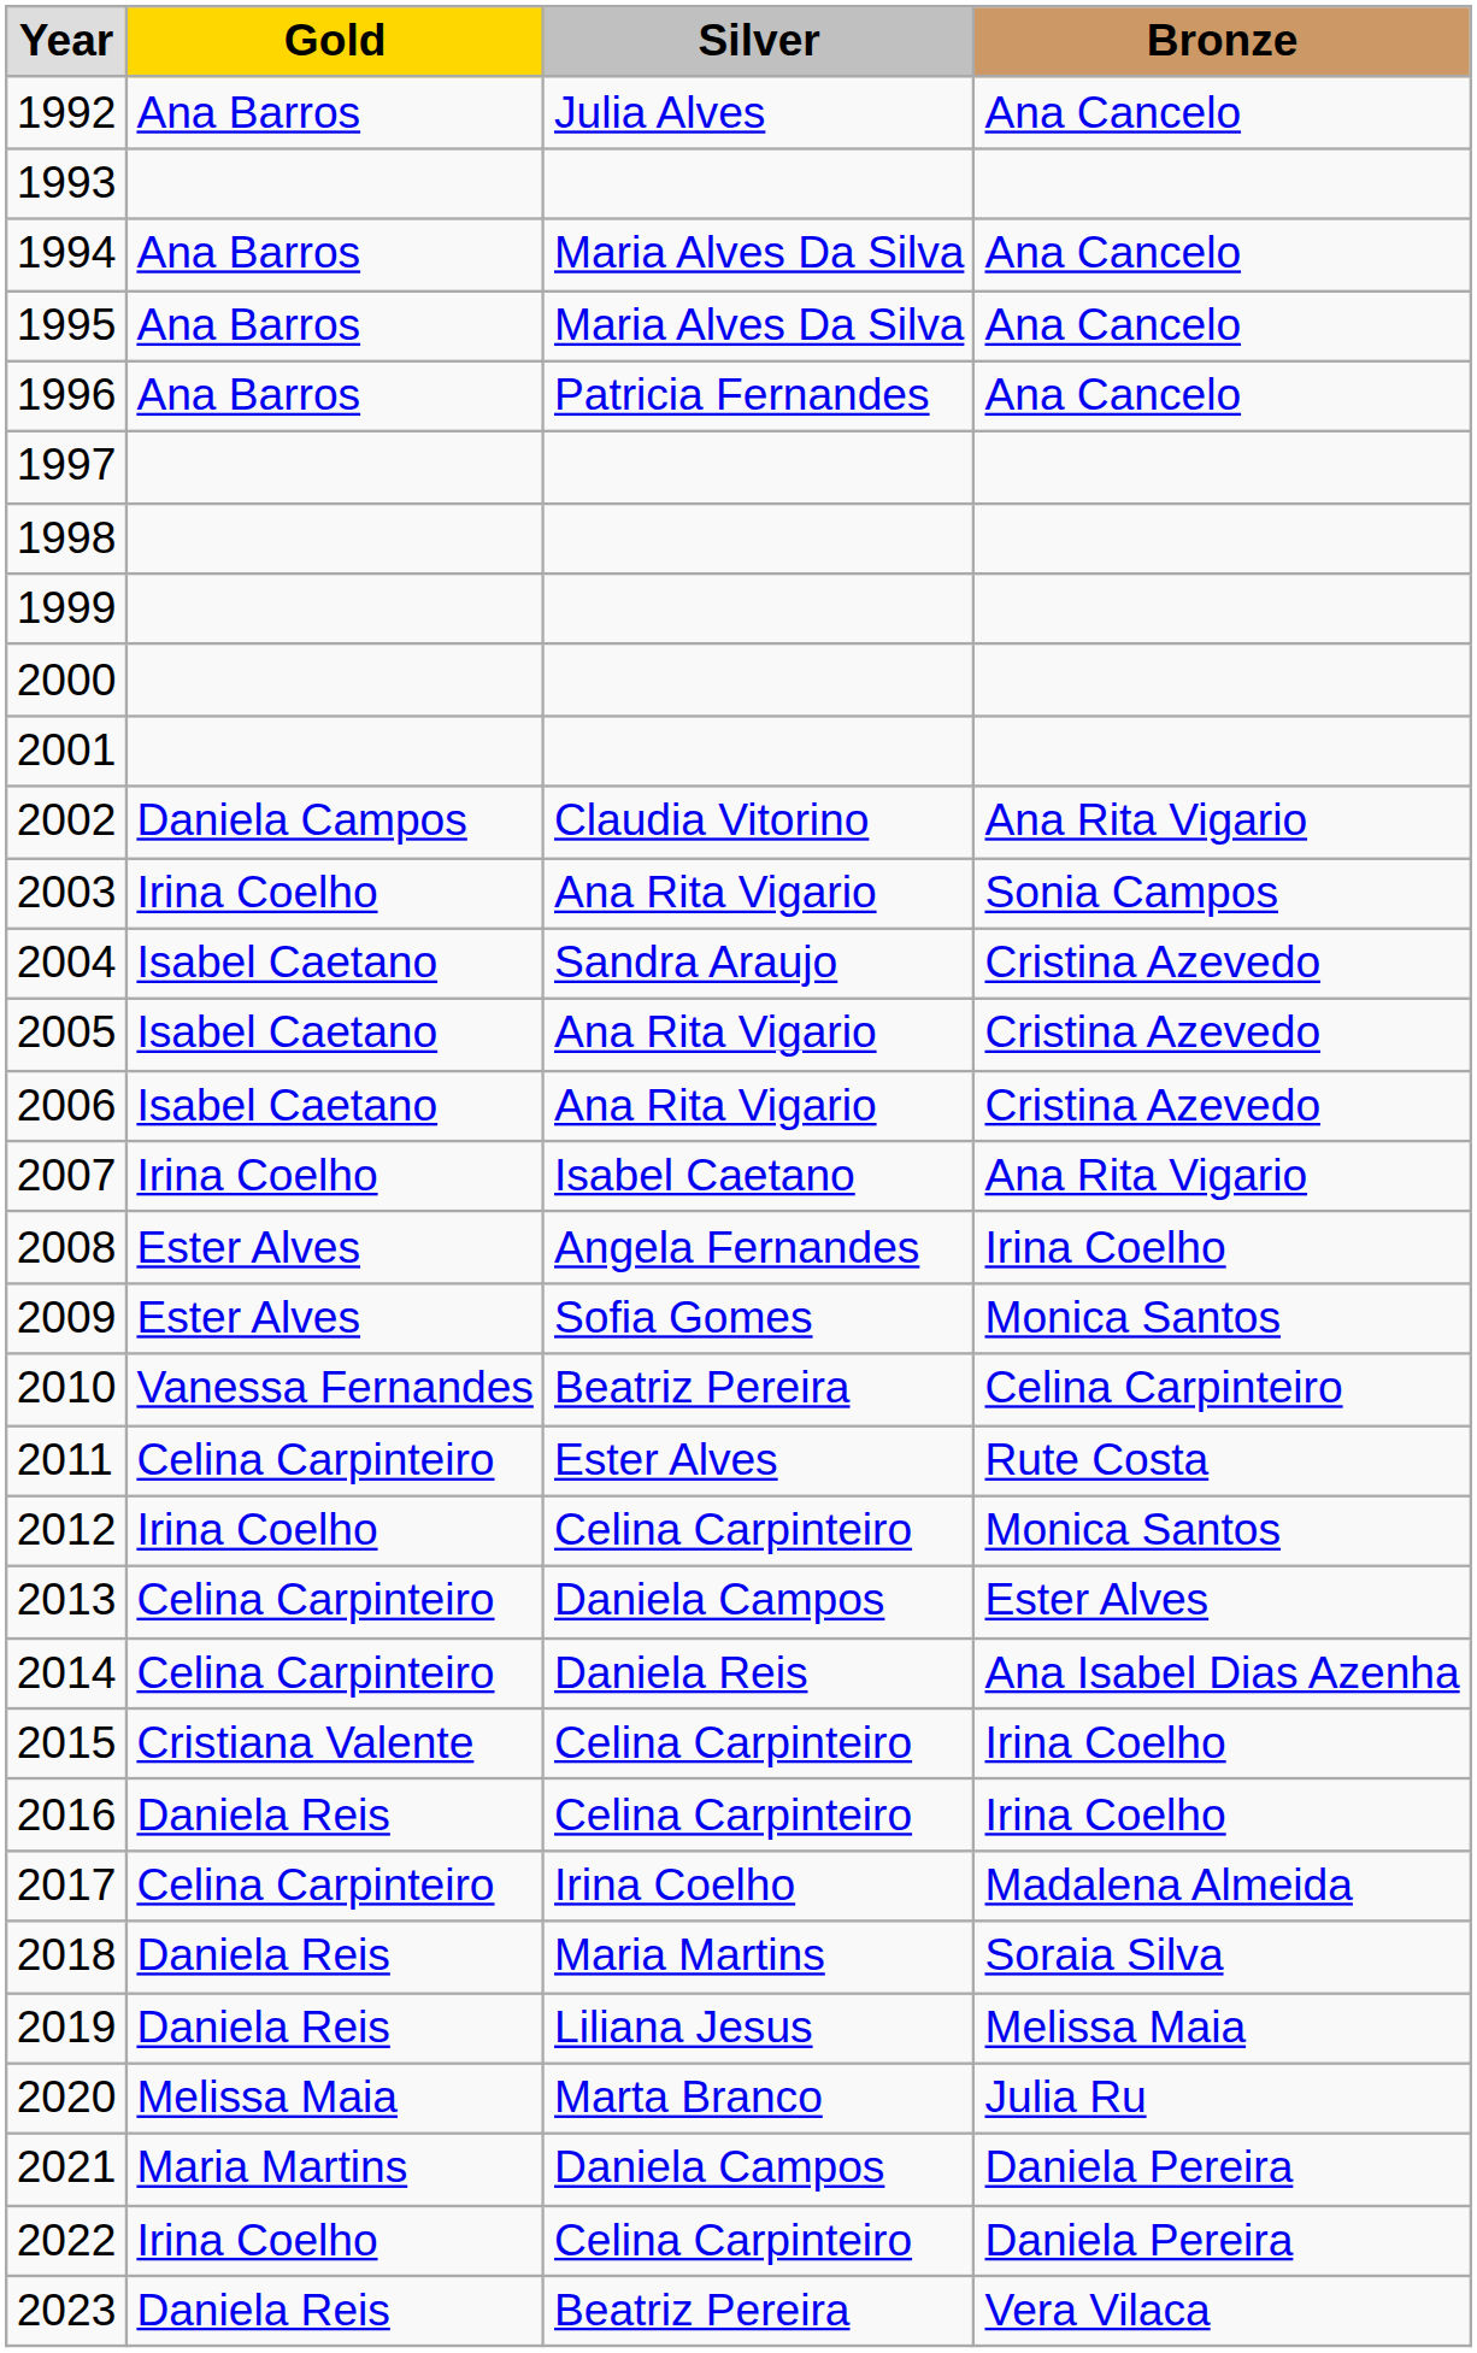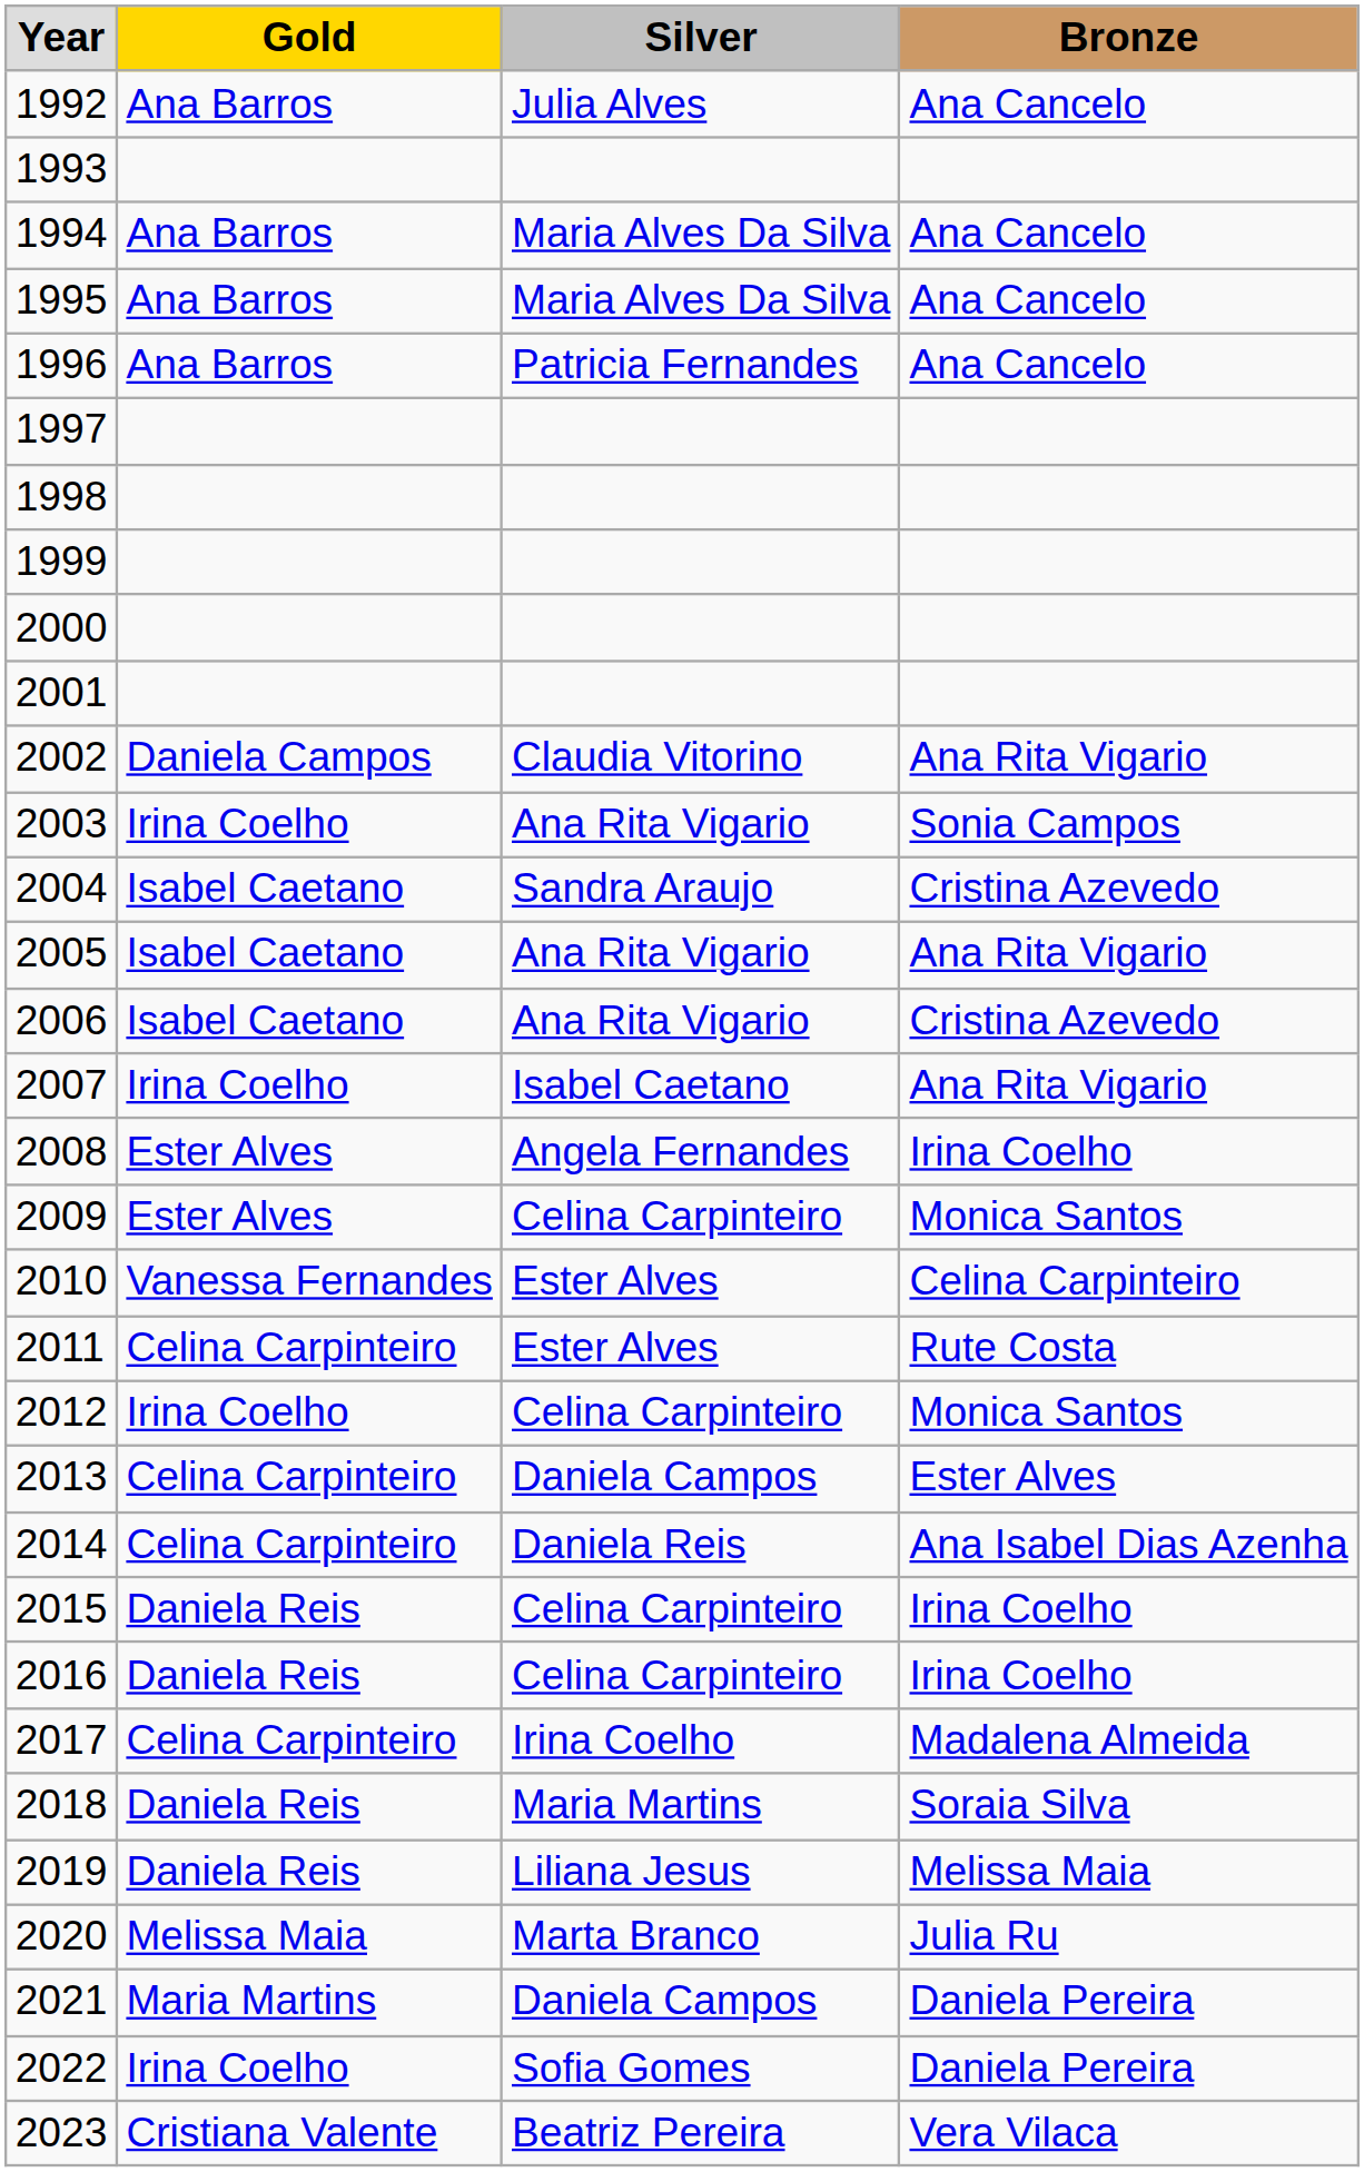 <table class="wikitable" style="text-align:left;">
 <tr style="text-align:center; background:#e4e4e4; font-weight:bold;">
 <td style="background:#ddd; ">Year</td>
 <td style="background:gold; ">Gold</td>
 <td style="background:silver; ">Silver</td>
 <td style="background:#c96; ">Bronze</td>
 </tr>
 <tr>
 <td>1992</td>
 <td><a href='#'>Ana Barros</a></td>
 <td><a href='#'>Julia Alves</a></td>
 <td><a href='#'>Ana Cancelo</a></td>
 </tr>
 <tr>
 <td>1993</td>
 <td></td>
 <td></td>
 <td></td>
 </tr>
 <tr>
 <td>1994</td>
 <td><a href='#'>Ana Barros</a></td>
 <td><a href='#'>Maria Alves Da Silva</a></td>
 <td><a href='#'>Ana Cancelo</a></td>
 </tr>
 <tr>
 <td>1995</td>
 <td><a href='#'>Ana Barros</a></td>
 <td><a href='#'>Maria Alves Da Silva</a></td>
 <td><a href='#'>Ana Cancelo</a></td>
 </tr>
 <tr>
 <td>1996</td>
 <td><a href='#'>Ana Barros</a></td>
 <td><a href='#'>Patricia Fernandes</a></td>
 <td><a href='#'>Ana Cancelo</a></td>
 </tr>
 <tr>
 <td>1997</td>
 <td></td>
 <td></td>
 <td></td>
 </tr>
 <tr>
 <td>1998</td>
 <td></td>
 <td></td>
 <td></td>
 </tr>
 <tr>
 <td>1999</td>
 <td></td>
 <td></td>
 <td></td>
 </tr>
 <tr>
 <td>2000</td>
 <td></td>
 <td></td>
 <td></td>
 </tr>
 <tr>
 <td>2001</td>
 <td></td>
 <td></td>
 <td></td>
 </tr>
 <tr>
 <td>2002</td>
 <td><a href='#'>Daniela Campos</a></td>
 <td><a href='#'>Claudia Vitorino</a></td>
 <td><a href='#'>Ana Rita Vigario</a></td>
 </tr>
 <tr>
 <td>2003</td>
 <td><a href='#'>Irina Coelho</a></td>
 <td><a href='#'>Ana Rita Vigario</a></td>
 <td><a href='#'>Sonia Campos</a></td>
 </tr>
 <tr>
 <td>2004</td>
 <td><a href='#'>Isabel Caetano</a></td>
 <td><a href='#'>Sandra Araujo</a></td>
 <td><a href='#'>Cristina Azevedo</a></td>
 </tr>
 <tr>
 <td>2005</td>
 <td><a href='#'>Isabel Caetano</a></td>
 <td><a href='#'>Ana Rita Vigario</a></td>
-<td><a href='#'>Cristina Azevedo</a></td>
+<td><a href='#'>Ana Rita Vigario</a></td>
 </tr>
 <tr>
 <td>2006</td>
 <td><a href='#'>Isabel Caetano</a></td>
 <td><a href='#'>Ana Rita Vigario</a></td>
 <td><a href='#'>Cristina Azevedo</a></td>
 </tr>
 <tr>
 <td>2007</td>
 <td><a href='#'>Irina Coelho</a></td>
 <td><a href='#'>Isabel Caetano</a></td>
 <td><a href='#'>Ana Rita Vigario</a></td>
 </tr>
 <tr>
 <td>2008</td>
 <td><a href='#'>Ester Alves</a></td>
 <td><a href='#'>Angela Fernandes</a></td>
 <td><a href='#'>Irina Coelho</a></td>
 </tr>
 <tr>
 <td>2009</td>
 <td><a href='#'>Ester Alves</a></td>
-<td><a href='#'>Sofia Gomes</a></td>
+<td><a href='#'>Celina Carpinteiro</a></td>
 <td><a href='#'>Monica Santos</a></td>
 </tr>
 <tr>
 <td>2010</td>
 <td><a href='#'>Vanessa Fernandes</a></td>
-<td><a href='#'>Beatriz Pereira</a></td>
+<td><a href='#'>Ester Alves</a></td>
 <td><a href='#'>Celina Carpinteiro</a></td>
 </tr>
 <tr>
 <td>2011</td>
 <td><a href='#'>Celina Carpinteiro</a></td>
 <td><a href='#'>Ester Alves</a></td>
 <td><a href='#'>Rute Costa</a></td>
 </tr>
 <tr>
 <td>2012</td>
 <td><a href='#'>Irina Coelho</a></td>
 <td><a href='#'>Celina Carpinteiro</a></td>
 <td><a href='#'>Monica Santos</a></td>
 </tr>
 <tr>
 <td>2013</td>
 <td><a href='#'>Celina Carpinteiro</a></td>
 <td><a href='#'>Daniela Campos</a></td>
 <td><a href='#'>Ester Alves</a></td>
 </tr>
 <tr>
 <td>2014</td>
 <td><a href='#'>Celina Carpinteiro</a></td>
 <td><a href='#'>Daniela Reis</a></td>
 <td><a href='#'>Ana Isabel Dias Azenha</a></td>
 </tr>
 <tr>
 <td>2015</td>
-<td><a href='#'>Cristiana Valente</a></td>
+<td><a href='#'>Daniela Reis</a></td>
 <td><a href='#'>Celina Carpinteiro</a></td>
 <td><a href='#'>Irina Coelho</a></td>
 </tr>
 <tr>
 <td>2016</td>
 <td><a href='#'>Daniela Reis</a></td>
 <td><a href='#'>Celina Carpinteiro</a></td>
 <td><a href='#'>Irina Coelho</a></td>
 </tr>
 <tr>
 <td>2017</td>
 <td><a href='#'>Celina Carpinteiro</a></td>
 <td><a href='#'>Irina Coelho</a></td>
 <td><a href='#'>Madalena Almeida</a></td>
 </tr>
 <tr>
 <td>2018</td>
 <td><a href='#'>Daniela Reis</a></td>
 <td><a href='#'>Maria Martins</a></td>
 <td><a href='#'>Soraia Silva</a></td>
 </tr>
 <tr>
 <td>2019</td>
 <td><a href='#'>Daniela Reis</a></td>
 <td><a href='#'>Liliana Jesus</a></td>
 <td><a href='#'>Melissa Maia</a></td>
 </tr>
 <tr>
 <td>2020</td>
 <td><a href='#'>Melissa Maia</a></td>
 <td><a href='#'>Marta Branco</a></td>
 <td><a href='#'>Julia Ru</a></td>
 </tr>
 <tr>
 <td>2021</td>
 <td><a href='#'>Maria Martins</a></td>
 <td><a href='#'>Daniela Campos</a></td>
 <td><a href='#'>Daniela Pereira</a></td>
 </tr>
 <tr>
 <td>2022</td>
 <td><a href='#'>Irina Coelho</a></td>
-<td><a href='#'>Celina Carpinteiro</a></td>
+<td><a href='#'>Sofia Gomes</a></td>
 <td><a href='#'>Daniela Pereira</a></td>
 </tr>
 <tr>
 <td>2023</td>
-<td><a href='#'>Daniela Reis</a></td>
+<td><a href='#'>Cristiana Valente</a></td>
 <td><a href='#'>Beatriz Pereira</a></td>
 <td><a href='#'>Vera Vilaca</a></td>
 </tr>
 </table>
